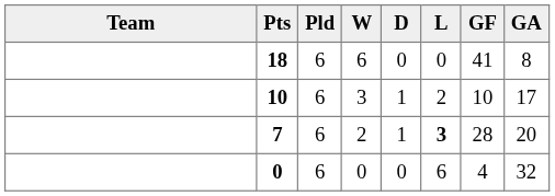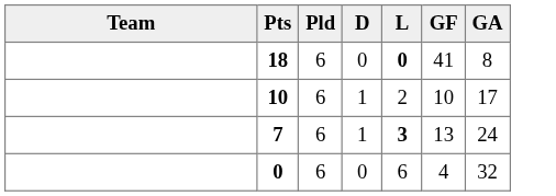 <table style=border-collapse:collapse border=1 cellspacing=0 cellpadding=5>
 <tr align=center bgcolor=#efefef>
 <th width=185>Team</th>
 <th width=20>Pts</th>
 <th width=20>Pld</th>
-<th width=20>W</th>
 <th width=20>D</th>
 <th width=20>L</th>
 <th width=20>GF</th>
 <th width=20>GA</th>
 </tr>
 <tr align=center>
 <td align=left><strong></strong></td>
 <td><strong>18</strong></td>
 <td>6</td>
-<td>6</td>
 <td>0</td>
-<td>0</td>
+<td><strong>0</strong></td>
 <td>41</td>
 <td>8</td>
 </tr>
 <tr align=center>
 <td align=left></td>
 <td><strong>10</strong></td>
 <td>6</td>
-<td>3</td>
 <td>1</td>
 <td>2</td>
 <td>10</td>
 <td>17</td>
 </tr>
 <tr align=center>
 <td align=left></td>
 <td><strong>7</strong></td>
 <td>6</td>
-<td>2</td>
 <td>1</td>
 <td><strong>3</strong></td>
-<td>28</td>
-<td>20</td>
+<td>13</td>
+<td>24</td>
 </tr>
 <tr align=center>
 <td align=left></td>
 <td><strong>0</strong></td>
 <td>6</td>
 <td>0</td>
-<td>0</td>
 <td>6</td>
 <td>4</td>
 <td>32</td>
 </tr>
 </table>
